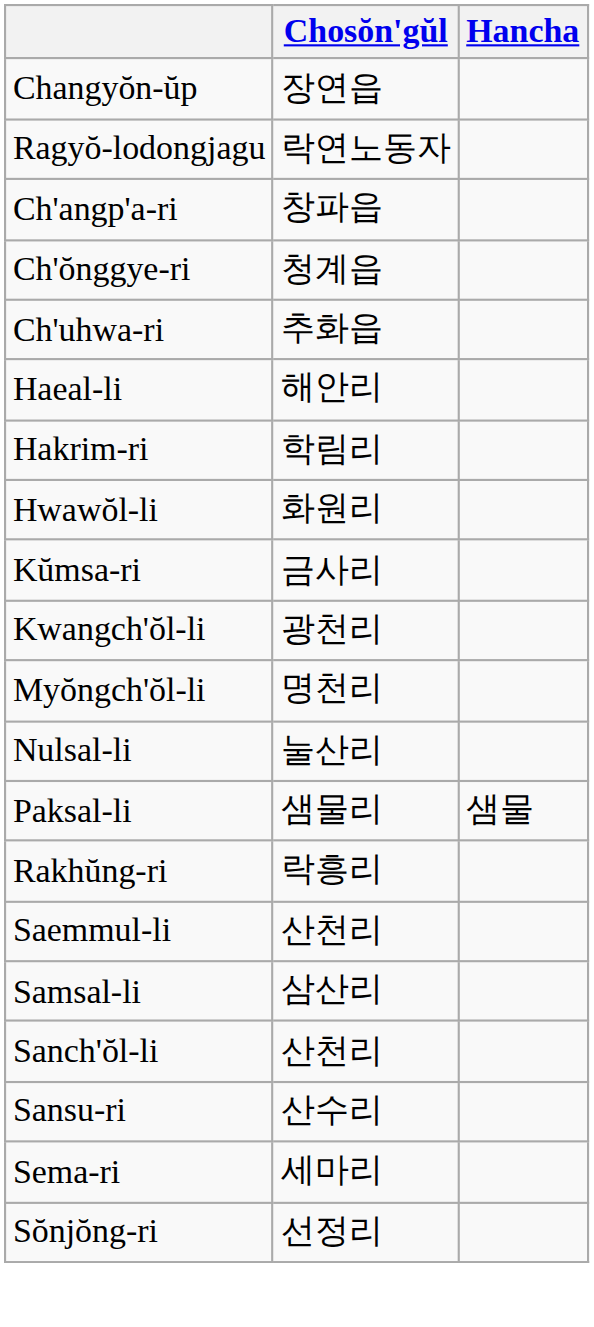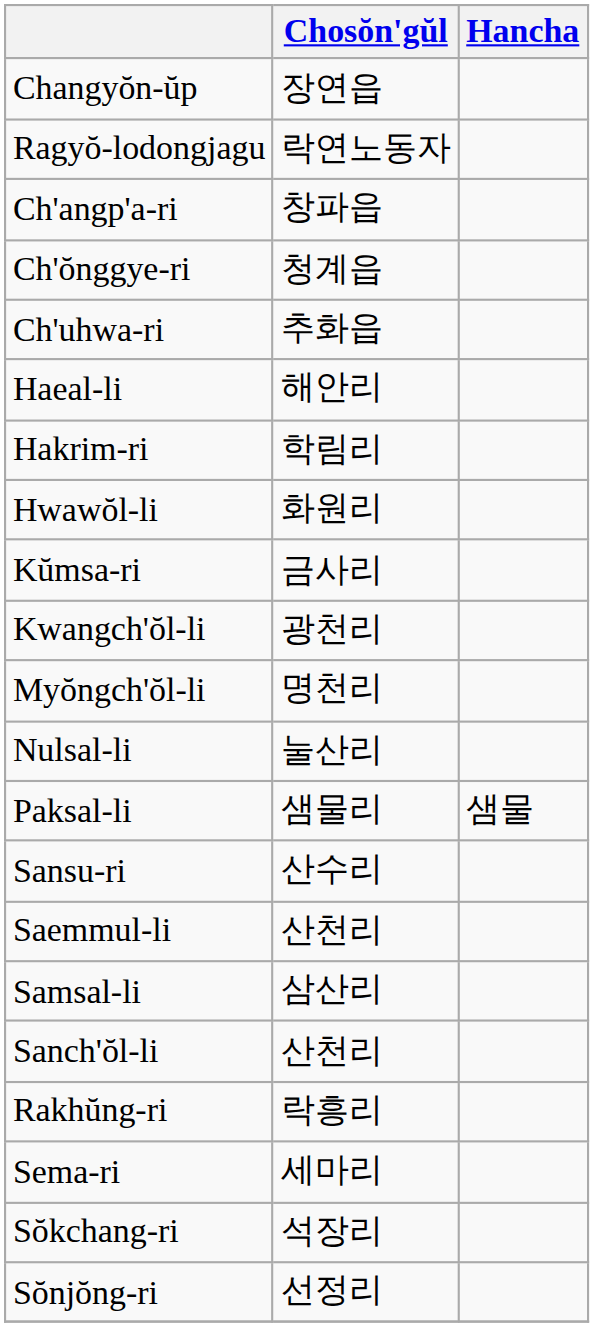 <table class="wikitable">
 <tr>
 <th></th>
 <th><a href='#'>Chosŏn'gŭl</a></th>
 <th><a href='#'>Hancha</a></th>
 </tr>
 <tr>
 <td>Changyŏn-ŭp</td>
 <td>장연읍</td>
 <td></td>
 </tr>
 <tr>
 <td>Ragyŏ-lodongjagu</td>
 <td>락연노동자</td>
 <td></td>
 </tr>
 <tr>
 <td>Ch'angp'a-ri</td>
 <td>창파읍</td>
 <td></td>
 </tr>
 <tr>
 <td>Ch'ŏnggye-ri</td>
 <td>청계읍</td>
 <td></td>
 </tr>
 <tr>
 <td>Ch'uhwa-ri</td>
 <td>추화읍</td>
 <td></td>
 </tr>
 <tr>
 <td>Haeal-li</td>
 <td>해안리</td>
 <td></td>
 </tr>
 <tr>
 <td>Hakrim-ri</td>
 <td>학림리</td>
 <td></td>
 </tr>
 <tr>
 <td>Hwawŏl-li</td>
 <td>화원리</td>
 <td></td>
 </tr>
 <tr>
 <td>Kŭmsa-ri</td>
 <td>금사리</td>
 <td></td>
 </tr>
 <tr>
 <td>Kwangch'ŏl-li</td>
 <td>광천리</td>
 <td></td>
 </tr>
 <tr>
 <td>Myŏngch'ŏl-li</td>
 <td>명천리</td>
 <td></td>
 </tr>
 <tr>
 <td>Nulsal-li</td>
 <td>눌산리</td>
 <td></td>
 </tr>
 <tr>
 <td>Paksal-li</td>
 <td>샘물리</td>
 <td>샘물</td>
 </tr>
 <tr>
-<td>Rakhŭng-ri</td>
-<td>락흥리</td>
+<td>Sansu-ri</td>
+<td>산수리</td>
 <td></td>
 </tr>
 <tr>
 <td>Saemmul-li</td>
 <td>산천리</td>
 <td></td>
 </tr>
 <tr>
 <td>Samsal-li</td>
 <td>삼산리</td>
 <td></td>
 </tr>
 <tr>
 <td>Sanch'ŏl-li</td>
 <td>산천리</td>
 <td></td>
 </tr>
 <tr>
-<td>Sansu-ri</td>
-<td>산수리</td>
+<td>Rakhŭng-ri</td>
+<td>락흥리</td>
 <td></td>
 </tr>
 <tr>
 <td>Sema-ri</td>
 <td>세마리</td>
+<td></td>
+</tr>
+<tr>
+<td>Sŏkchang-ri</td>
+<td>석장리</td>
 <td></td>
 </tr>
 <tr>
 <td>Sŏnjŏng-ri</td>
 <td>선정리</td>
 <td></td>
 </tr>
 <tr>
 </tr>
 </table>
